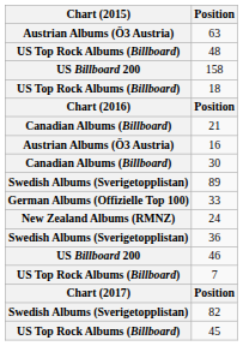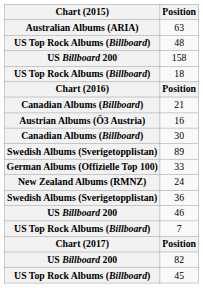 <table class="wikitable sortable plainrowheaders" style="text-align:center">
 <tr>
 <th scope="col">Chart (2015)</th>
 <th scope="col">Position</th>
 </tr>
 <tr>
-<th scope="row">Austrian Albums (Ö3 Austria)</th>
+<th scope="row">Australian Albums (ARIA)</th>
 <td>63</td>
 </tr>
 <tr>
 <th scope="row">US Top Rock Albums (<em>Billboard</em>)</th>
 <td>48</td>
 </tr>
 <tr>
 <th scope="row">US <em>Billboard</em> 200</th>
 <td>158</td>
 </tr>
 <tr>
 <th scope="row">US Top Rock Albums (<em>Billboard</em>)</th>
 <td>18</td>
 </tr>
 <tr>
 <th scope="col">Chart (2016)</th>
 <th scope="col">Position</th>
 </tr>
 <tr>
 <th scope="row">Canadian Albums (<em>Billboard</em>)</th>
 <td>21</td>
 </tr>
 <tr>
 <th scope="row">Austrian Albums (Ö3 Austria)</th>
 <td>16</td>
 </tr>
 <tr>
 <th scope="row">Canadian Albums (<em>Billboard</em>)</th>
 <td>30</td>
 </tr>
 <tr>
 <th scope="row">Swedish Albums (Sverigetopplistan)</th>
 <td>89</td>
 </tr>
 <tr>
 <th scope="row">German Albums (Offizielle Top 100)</th>
 <td>33</td>
 </tr>
 <tr>
 <th scope="row">New Zealand Albums (RMNZ)</th>
 <td>24</td>
 </tr>
 <tr>
 <th scope="row">Swedish Albums (Sverigetopplistan)</th>
 <td>36</td>
 </tr>
 <tr>
 <th scope="row">US <em>Billboard</em> 200</th>
 <td>46</td>
 </tr>
 <tr>
 <th scope="row">US Top Rock Albums (<em>Billboard</em>)</th>
 <td>7</td>
 </tr>
 <tr>
 <th scope="col">Chart (2017)</th>
 <th scope="col">Position</th>
 </tr>
 <tr>
-<th scope="row">Swedish Albums (Sverigetopplistan)</th>
+<th scope="row">US <em>Billboard</em> 200</th>
 <td>82</td>
 </tr>
 <tr>
 <th scope="row">US Top Rock Albums (<em>Billboard</em>)</th>
 <td>45</td>
 </tr>
 </table>
